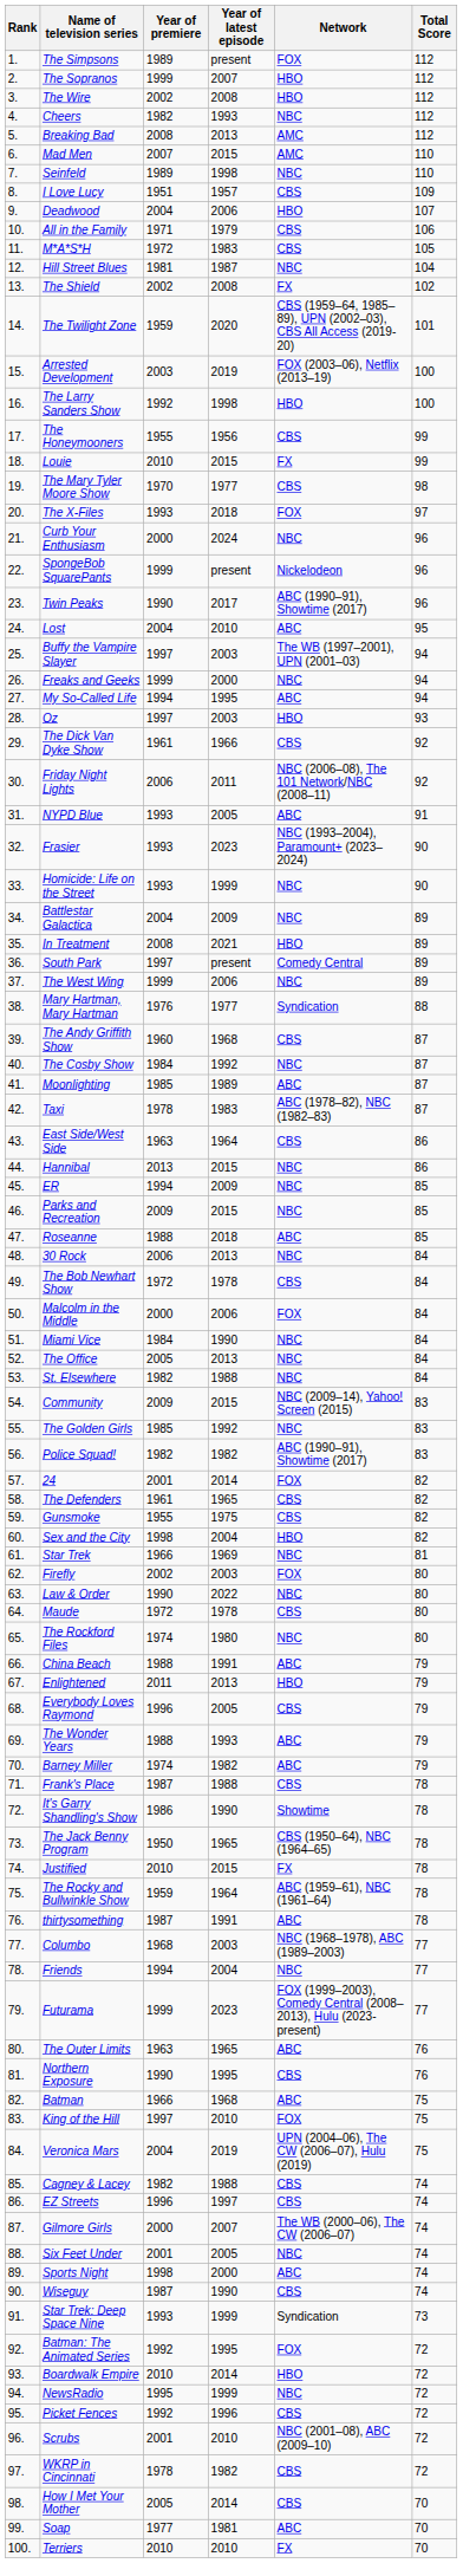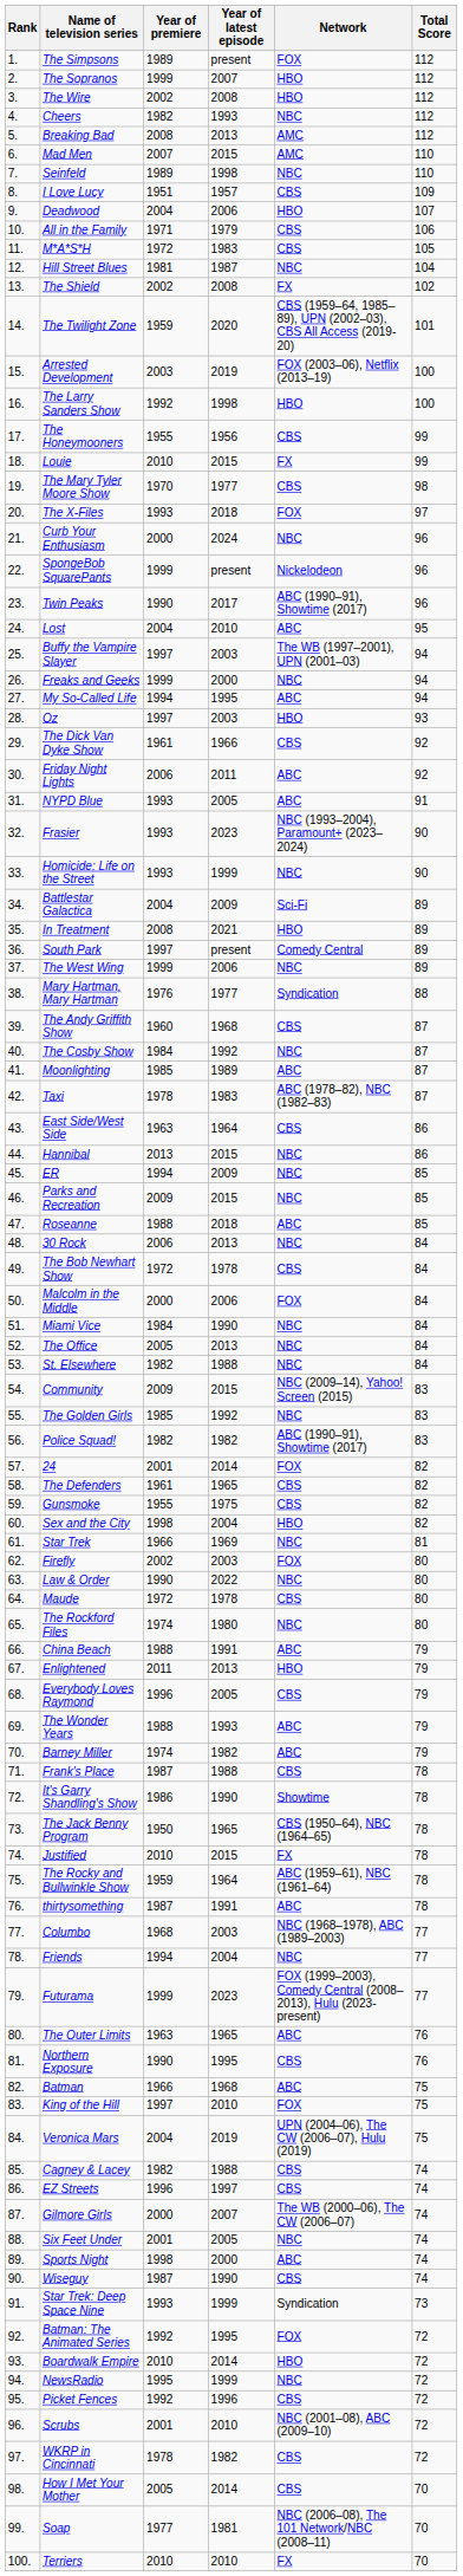 <table class="wikitable sortable">
 <tr>
 <th>Rank</th>
 <th>Name of television series</th>
 <th>Year of premiere</th>
 <th>Year of latest episode</th>
 <th>Network</th>
 <th>Total Score</th>
 </tr>
 <tr>
 <td>1.</td>
 <td><em><a href='#'>The Simpsons</a></em></td>
 <td>1989</td>
 <td>present</td>
 <td><a href='#'>FOX</a></td>
 <td>112</td>
 </tr>
 <tr>
 <td>2.</td>
 <td><em><a href='#'>The Sopranos</a></em></td>
 <td>1999</td>
 <td>2007</td>
 <td><a href='#'>HBO</a></td>
 <td>112</td>
 </tr>
 <tr>
 <td>3.</td>
 <td><em><a href='#'>The Wire</a></em></td>
 <td>2002</td>
 <td>2008</td>
 <td><a href='#'>HBO</a></td>
 <td>112</td>
 </tr>
 <tr>
 <td>4.</td>
 <td><em><a href='#'>Cheers</a></em></td>
 <td>1982</td>
 <td>1993</td>
 <td><a href='#'>NBC</a></td>
 <td>112</td>
 </tr>
 <tr>
 <td>5.</td>
 <td><em><a href='#'>Breaking Bad</a></em></td>
 <td>2008</td>
 <td>2013</td>
 <td><a href='#'>AMC</a></td>
 <td>112</td>
 </tr>
 <tr>
 <td>6.</td>
 <td><em><a href='#'>Mad Men</a></em></td>
 <td>2007</td>
 <td>2015</td>
 <td><a href='#'>AMC</a></td>
 <td>110</td>
 </tr>
 <tr>
 <td>7.</td>
 <td><em><a href='#'>Seinfeld</a></em></td>
 <td>1989</td>
 <td>1998</td>
 <td><a href='#'>NBC</a></td>
 <td>110</td>
 </tr>
 <tr>
 <td>8.</td>
 <td><em><a href='#'>I Love Lucy</a></em></td>
 <td>1951</td>
 <td>1957</td>
 <td><a href='#'>CBS</a></td>
 <td>109</td>
 </tr>
 <tr>
 <td>9.</td>
 <td><em><a href='#'>Deadwood</a></em></td>
 <td>2004</td>
 <td>2006</td>
 <td><a href='#'>HBO</a></td>
 <td>107</td>
 </tr>
 <tr>
 <td>10.</td>
 <td><em><a href='#'>All in the Family</a></em></td>
 <td>1971</td>
 <td>1979</td>
 <td><a href='#'>CBS</a></td>
 <td>106</td>
 </tr>
 <tr>
 <td>11.</td>
 <td><em><a href='#'>M*A*S*H</a></em></td>
 <td>1972</td>
 <td>1983</td>
 <td><a href='#'>CBS</a></td>
 <td>105</td>
 </tr>
 <tr>
 <td>12.</td>
 <td><em><a href='#'>Hill Street Blues</a></em></td>
 <td>1981</td>
 <td>1987</td>
 <td><a href='#'>NBC</a></td>
 <td>104</td>
 </tr>
 <tr>
 <td>13.</td>
 <td><em><a href='#'>The Shield</a></em></td>
 <td>2002</td>
 <td>2008</td>
 <td><a href='#'>FX</a></td>
 <td>102</td>
 </tr>
 <tr>
 <td>14.</td>
 <td><em><a href='#'>The Twilight Zone</a></em></td>
 <td>1959</td>
 <td>2020</td>
 <td><a href='#'>CBS</a> (1959–64, 1985–89), <a href='#'>UPN</a> (2002–03), <a href='#'>CBS All Access</a> (2019-20)</td>
 <td>101</td>
 </tr>
 <tr>
 <td>15.</td>
 <td><em><a href='#'>Arrested Development</a></em></td>
 <td>2003</td>
 <td>2019</td>
 <td><a href='#'>FOX</a> (2003–06), <a href='#'>Netflix</a> (2013–19)</td>
 <td>100</td>
 </tr>
 <tr>
 <td>16.</td>
 <td><em><a href='#'>The Larry Sanders Show</a></em></td>
 <td>1992</td>
 <td>1998</td>
 <td><a href='#'>HBO</a></td>
 <td>100</td>
 </tr>
 <tr>
 <td>17.</td>
 <td><em><a href='#'>The Honeymooners</a></em></td>
 <td>1955</td>
 <td>1956</td>
 <td><a href='#'>CBS</a></td>
 <td>99</td>
 </tr>
 <tr>
 <td>18.</td>
 <td><em><a href='#'>Louie</a></em></td>
 <td>2010</td>
 <td>2015</td>
 <td><a href='#'>FX</a></td>
 <td>99</td>
 </tr>
 <tr>
 <td>19.</td>
 <td><em><a href='#'>The Mary Tyler Moore Show</a></em></td>
 <td>1970</td>
 <td>1977</td>
 <td><a href='#'>CBS</a></td>
 <td>98</td>
 </tr>
 <tr>
 <td>20.</td>
 <td><em><a href='#'>The X-Files</a></em></td>
 <td>1993</td>
 <td>2018</td>
 <td><a href='#'>FOX</a></td>
 <td>97</td>
 </tr>
 <tr>
 <td>21.</td>
 <td><em><a href='#'>Curb Your Enthusiasm</a></em></td>
 <td>2000</td>
 <td>2024</td>
 <td><a href='#'>NBC</a></td>
 <td>96</td>
 </tr>
 <tr>
 <td>22.</td>
 <td><em><a href='#'>SpongeBob SquarePants</a></em></td>
 <td>1999</td>
 <td>present</td>
 <td><a href='#'>Nickelodeon</a></td>
 <td>96</td>
 </tr>
 <tr>
 <td>23.</td>
 <td><em><a href='#'>Twin Peaks</a></em></td>
 <td>1990</td>
 <td>2017</td>
 <td><a href='#'>ABC</a> (1990–91), <a href='#'>Showtime</a> (2017)</td>
 <td>96</td>
 </tr>
 <tr>
 <td>24.</td>
 <td><em><a href='#'>Lost</a></em></td>
 <td>2004</td>
 <td>2010</td>
 <td><a href='#'>ABC</a></td>
 <td>95</td>
 </tr>
 <tr>
 <td>25.</td>
 <td><em><a href='#'>Buffy the Vampire Slayer</a></em></td>
 <td>1997</td>
 <td>2003</td>
 <td><a href='#'>The WB</a> (1997–2001), <a href='#'>UPN</a> (2001–03)</td>
 <td>94</td>
 </tr>
 <tr>
 <td>26.</td>
 <td><em><a href='#'>Freaks and Geeks</a></em></td>
 <td>1999</td>
 <td>2000</td>
 <td><a href='#'>NBC</a></td>
 <td>94</td>
 </tr>
 <tr>
 <td>27.</td>
 <td><em><a href='#'>My So-Called Life</a></em></td>
 <td>1994</td>
 <td>1995</td>
 <td><a href='#'>ABC</a></td>
 <td>94</td>
 </tr>
 <tr>
 <td>28.</td>
 <td><em><a href='#'>Oz</a></em></td>
 <td>1997</td>
 <td>2003</td>
 <td><a href='#'>HBO</a></td>
 <td>93</td>
 </tr>
 <tr>
 <td>29.</td>
 <td><em><a href='#'>The Dick Van Dyke Show</a></em></td>
 <td>1961</td>
 <td>1966</td>
 <td><a href='#'>CBS</a></td>
 <td>92</td>
 </tr>
 <tr>
 <td>30.</td>
 <td><em><a href='#'>Friday Night Lights</a></em></td>
 <td>2006</td>
 <td>2011</td>
-<td><a href='#'>NBC</a> (2006–08), <a href='#'>The 101 Network</a>/<a href='#'>NBC</a> (2008–11)</td>
+<td><a href='#'>ABC</a></td>
 <td>92</td>
 </tr>
 <tr>
 <td>31.</td>
 <td><em><a href='#'>NYPD Blue</a></em></td>
 <td>1993</td>
 <td>2005</td>
 <td><a href='#'>ABC</a></td>
 <td>91</td>
 </tr>
 <tr>
 <td>32.</td>
 <td><em><a href='#'>Frasier</a></em></td>
 <td>1993</td>
 <td>2023</td>
 <td><a href='#'>NBC</a> (1993–2004), <a href='#'>Paramount+</a> (2023–2024)</td>
 <td>90</td>
 </tr>
 <tr>
 <td>33.</td>
 <td><em><a href='#'>Homicide: Life on the Street</a></em></td>
 <td>1993</td>
 <td>1999</td>
 <td><a href='#'>NBC</a></td>
 <td>90</td>
 </tr>
 <tr>
 <td>34.</td>
 <td><em><a href='#'>Battlestar Galactica</a></em></td>
 <td>2004</td>
 <td>2009</td>
-<td><a href='#'>NBC</a></td>
+<td><a href='#'>Sci-Fi</a></td>
 <td>89</td>
 </tr>
 <tr>
 <td>35.</td>
 <td><em><a href='#'>In Treatment</a></em></td>
 <td>2008</td>
 <td>2021</td>
 <td><a href='#'>HBO</a></td>
 <td>89</td>
 </tr>
 <tr>
 <td>36.</td>
 <td><em><a href='#'>South Park</a></em></td>
 <td>1997</td>
 <td>present</td>
 <td><a href='#'>Comedy Central</a></td>
 <td>89</td>
 </tr>
 <tr>
 <td>37.</td>
 <td><em><a href='#'>The West Wing</a></em></td>
 <td>1999</td>
 <td>2006</td>
 <td><a href='#'>NBC</a></td>
 <td>89</td>
 </tr>
 <tr>
 <td>38.</td>
 <td><em><a href='#'>Mary Hartman, Mary Hartman</a></em></td>
 <td>1976</td>
 <td>1977</td>
 <td><a href='#'>Syndication</a></td>
 <td>88</td>
 </tr>
 <tr>
 <td>39.</td>
 <td><em><a href='#'>The Andy Griffith Show</a></em></td>
 <td>1960</td>
 <td>1968</td>
 <td><a href='#'>CBS</a></td>
 <td>87</td>
 </tr>
 <tr>
 <td>40.</td>
 <td><em><a href='#'>The Cosby Show</a></em></td>
 <td>1984</td>
 <td>1992</td>
 <td><a href='#'>NBC</a></td>
 <td>87</td>
 </tr>
 <tr>
 <td>41.</td>
 <td><em><a href='#'>Moonlighting</a></em></td>
 <td>1985</td>
 <td>1989</td>
 <td><a href='#'>ABC</a></td>
 <td>87</td>
 </tr>
 <tr>
 <td>42.</td>
 <td><em><a href='#'>Taxi</a></em></td>
 <td>1978</td>
 <td>1983</td>
 <td><a href='#'>ABC</a> (1978–82), <a href='#'>NBC</a> (1982–83)</td>
 <td>87</td>
 </tr>
 <tr>
 <td>43.</td>
 <td><em><a href='#'>East Side/West Side</a></em></td>
 <td>1963</td>
 <td>1964</td>
 <td><a href='#'>CBS</a></td>
 <td>86</td>
 </tr>
 <tr>
 <td>44.</td>
 <td><em><a href='#'>Hannibal</a></em></td>
 <td>2013</td>
 <td>2015</td>
 <td><a href='#'>NBC</a></td>
 <td>86</td>
 </tr>
 <tr>
 <td>45.</td>
 <td><em><a href='#'>ER</a></em></td>
 <td>1994</td>
 <td>2009</td>
 <td><a href='#'>NBC</a></td>
 <td>85</td>
 </tr>
 <tr>
 <td>46.</td>
 <td><em><a href='#'>Parks and Recreation</a></em></td>
 <td>2009</td>
 <td>2015</td>
 <td><a href='#'>NBC</a></td>
 <td>85</td>
 </tr>
 <tr>
 <td>47.</td>
 <td><em><a href='#'>Roseanne</a></em></td>
 <td>1988</td>
 <td>2018</td>
 <td><a href='#'>ABC</a></td>
 <td>85</td>
 </tr>
 <tr>
 <td>48.</td>
 <td><em><a href='#'>30 Rock</a></em></td>
 <td>2006</td>
 <td>2013</td>
 <td><a href='#'>NBC</a></td>
 <td>84</td>
 </tr>
 <tr>
 <td>49.</td>
 <td><em><a href='#'>The Bob Newhart Show</a></em></td>
 <td>1972</td>
 <td>1978</td>
 <td><a href='#'>CBS</a></td>
 <td>84</td>
 </tr>
 <tr>
 <td>50.</td>
 <td><em><a href='#'>Malcolm in the Middle</a></em></td>
 <td>2000</td>
 <td>2006</td>
 <td><a href='#'>FOX</a></td>
 <td>84</td>
 </tr>
 <tr>
 <td>51.</td>
 <td><em><a href='#'>Miami Vice</a></em></td>
 <td>1984</td>
 <td>1990</td>
 <td><a href='#'>NBC</a></td>
 <td>84</td>
 </tr>
 <tr>
 <td>52.</td>
 <td><em><a href='#'>The Office</a></em></td>
 <td>2005</td>
 <td>2013</td>
 <td><a href='#'>NBC</a></td>
 <td>84</td>
 </tr>
 <tr>
 <td>53.</td>
 <td><em><a href='#'>St. Elsewhere</a></em></td>
 <td>1982</td>
 <td>1988</td>
 <td><a href='#'>NBC</a></td>
 <td>84</td>
 </tr>
 <tr>
 <td>54.</td>
 <td><em><a href='#'>Community</a></em></td>
 <td>2009</td>
 <td>2015</td>
 <td><a href='#'>NBC</a> (2009–14), <a href='#'>Yahoo! Screen</a> (2015)</td>
 <td>83</td>
 </tr>
 <tr>
 <td>55.</td>
 <td><em><a href='#'>The Golden Girls</a></em></td>
 <td>1985</td>
 <td>1992</td>
 <td><a href='#'>NBC</a></td>
 <td>83</td>
 </tr>
 <tr>
 <td>56.</td>
 <td><em><a href='#'>Police Squad!</a></em></td>
 <td>1982</td>
 <td>1982</td>
 <td><a href='#'>ABC</a> (1990–91), <a href='#'>Showtime</a> (2017)</td>
 <td>83</td>
 </tr>
 <tr>
 <td>57.</td>
 <td><em><a href='#'>24</a></em></td>
 <td>2001</td>
 <td>2014</td>
 <td><a href='#'>FOX</a></td>
 <td>82</td>
 </tr>
 <tr>
 <td>58.</td>
 <td><em><a href='#'>The Defenders</a></em></td>
 <td>1961</td>
 <td>1965</td>
 <td><a href='#'>CBS</a></td>
 <td>82</td>
 </tr>
 <tr>
 <td>59.</td>
 <td><em><a href='#'>Gunsmoke</a></em></td>
 <td>1955</td>
 <td>1975</td>
 <td><a href='#'>CBS</a></td>
 <td>82</td>
 </tr>
 <tr>
 <td>60.</td>
 <td><em><a href='#'>Sex and the City</a></em></td>
 <td>1998</td>
 <td>2004</td>
 <td><a href='#'>HBO</a></td>
 <td>82</td>
 </tr>
 <tr>
 <td>61.</td>
 <td><em><a href='#'>Star Trek</a></em></td>
 <td>1966</td>
 <td>1969</td>
 <td><a href='#'>NBC</a></td>
 <td>81</td>
 </tr>
 <tr>
 <td>62.</td>
 <td><em><a href='#'>Firefly</a></em></td>
 <td>2002</td>
 <td>2003</td>
 <td><a href='#'>FOX</a></td>
 <td>80</td>
 </tr>
 <tr>
 <td>63.</td>
 <td><em><a href='#'>Law & Order</a></em></td>
 <td>1990</td>
 <td>2022</td>
 <td><a href='#'>NBC</a></td>
 <td>80</td>
 </tr>
 <tr>
 <td>64.</td>
 <td><em><a href='#'>Maude</a></em></td>
 <td>1972</td>
 <td>1978</td>
 <td><a href='#'>CBS</a></td>
 <td>80</td>
 </tr>
 <tr>
 <td>65.</td>
 <td><em><a href='#'>The Rockford Files</a></em></td>
 <td>1974</td>
 <td>1980</td>
 <td><a href='#'>NBC</a></td>
 <td>80</td>
 </tr>
 <tr>
 <td>66.</td>
 <td><em><a href='#'>China Beach</a></em></td>
 <td>1988</td>
 <td>1991</td>
 <td><a href='#'>ABC</a></td>
 <td>79</td>
 </tr>
 <tr>
 <td>67.</td>
 <td><em><a href='#'>Enlightened</a></em></td>
 <td>2011</td>
 <td>2013</td>
 <td><a href='#'>HBO</a></td>
 <td>79</td>
 </tr>
 <tr>
 <td>68.</td>
 <td><em><a href='#'>Everybody Loves Raymond</a></em></td>
 <td>1996</td>
 <td>2005</td>
 <td><a href='#'>CBS</a></td>
 <td>79</td>
 </tr>
 <tr>
 <td>69.</td>
 <td><em><a href='#'>The Wonder Years</a></em></td>
 <td>1988</td>
 <td>1993</td>
 <td><a href='#'>ABC</a></td>
 <td>79</td>
 </tr>
 <tr>
 <td>70.</td>
 <td><em><a href='#'>Barney Miller</a></em></td>
 <td>1974</td>
 <td>1982</td>
 <td><a href='#'>ABC</a></td>
 <td>79</td>
 </tr>
 <tr>
 <td>71.</td>
 <td><em><a href='#'>Frank's Place</a></em></td>
 <td>1987</td>
 <td>1988</td>
 <td><a href='#'>CBS</a></td>
 <td>78</td>
 </tr>
 <tr>
 <td>72.</td>
 <td><em><a href='#'>It's Garry Shandling's Show</a></em></td>
 <td>1986</td>
 <td>1990</td>
 <td><a href='#'>Showtime</a></td>
 <td>78</td>
 </tr>
 <tr>
 <td>73.</td>
 <td><em><a href='#'>The Jack Benny Program</a></em></td>
 <td>1950</td>
 <td>1965</td>
 <td><a href='#'>CBS</a> (1950–64), <a href='#'>NBC</a> (1964–65)</td>
 <td>78</td>
 </tr>
 <tr>
 <td>74.</td>
 <td><em><a href='#'>Justified</a></em></td>
 <td>2010</td>
 <td>2015</td>
 <td><a href='#'>FX</a></td>
 <td>78</td>
 </tr>
 <tr>
 <td>75.</td>
 <td><em><a href='#'>The Rocky and Bullwinkle Show</a></em></td>
 <td>1959</td>
 <td>1964</td>
 <td><a href='#'>ABC</a> (1959–61), <a href='#'>NBC</a> (1961–64)</td>
 <td>78</td>
 </tr>
 <tr>
 <td>76.</td>
 <td><em><a href='#'>thirtysomething</a></em></td>
 <td>1987</td>
 <td>1991</td>
 <td><a href='#'>ABC</a></td>
 <td>78</td>
 </tr>
 <tr>
 <td>77.</td>
 <td><em><a href='#'>Columbo</a></em></td>
 <td>1968</td>
 <td>2003</td>
 <td><a href='#'>NBC</a> (1968–1978), <a href='#'>ABC</a> (1989–2003)</td>
 <td>77</td>
 </tr>
 <tr>
 <td>78.</td>
 <td><em><a href='#'>Friends</a></em></td>
 <td>1994</td>
 <td>2004</td>
 <td><a href='#'>NBC</a></td>
 <td>77</td>
 </tr>
 <tr>
 <td>79.</td>
 <td><em><a href='#'>Futurama</a></em></td>
 <td>1999</td>
 <td>2023</td>
 <td><a href='#'>FOX</a> (1999–2003), <a href='#'>Comedy Central</a> (2008–2013), <a href='#'>Hulu</a> (2023-present)</td>
 <td>77</td>
 </tr>
 <tr>
 <td>80.</td>
 <td><em><a href='#'>The Outer Limits</a></em></td>
 <td>1963</td>
 <td>1965</td>
 <td><a href='#'>ABC</a></td>
 <td>76</td>
 </tr>
 <tr>
 <td>81.</td>
 <td><em><a href='#'>Northern Exposure</a></em></td>
 <td>1990</td>
 <td>1995</td>
 <td><a href='#'>CBS</a></td>
 <td>76</td>
 </tr>
 <tr>
 <td>82.</td>
 <td><em><a href='#'>Batman</a></em></td>
 <td>1966</td>
 <td>1968</td>
 <td><a href='#'>ABC</a></td>
 <td>75</td>
 </tr>
 <tr>
 <td>83.</td>
 <td><em><a href='#'>King of the Hill</a></em></td>
 <td>1997</td>
 <td>2010</td>
 <td><a href='#'>FOX</a></td>
 <td>75</td>
 </tr>
 <tr>
 <td>84.</td>
 <td><em><a href='#'>Veronica Mars</a></em></td>
 <td>2004</td>
 <td>2019</td>
 <td><a href='#'>UPN</a> (2004–06), <a href='#'>The CW</a> (2006–07), <a href='#'>Hulu</a> (2019)</td>
 <td>75</td>
 </tr>
 <tr>
 <td>85.</td>
 <td><em><a href='#'>Cagney & Lacey</a></em></td>
 <td>1982</td>
 <td>1988</td>
 <td><a href='#'>CBS</a></td>
 <td>74</td>
 </tr>
 <tr>
 <td>86.</td>
 <td><em><a href='#'>EZ Streets</a></em></td>
 <td>1996</td>
 <td>1997</td>
 <td><a href='#'>CBS</a></td>
 <td>74</td>
 </tr>
 <tr>
 <td>87.</td>
 <td><em><a href='#'>Gilmore Girls</a></em></td>
 <td>2000</td>
 <td>2007</td>
 <td><a href='#'>The WB</a> (2000–06), <a href='#'>The CW</a> (2006–07)</td>
 <td>74</td>
 </tr>
 <tr>
 <td>88.</td>
 <td><em><a href='#'>Six Feet Under</a></em></td>
 <td>2001</td>
 <td>2005</td>
 <td><a href='#'>NBC</a></td>
 <td>74</td>
 </tr>
 <tr>
 <td>89.</td>
 <td><em><a href='#'>Sports Night</a></em></td>
 <td>1998</td>
 <td>2000</td>
 <td><a href='#'>ABC</a></td>
 <td>74</td>
 </tr>
 <tr>
 <td>90.</td>
 <td><em><a href='#'>Wiseguy</a></em></td>
 <td>1987</td>
 <td>1990</td>
 <td><a href='#'>CBS</a></td>
 <td>74</td>
 </tr>
 <tr>
 <td>91.</td>
 <td><em><a href='#'>Star Trek: Deep Space Nine</a></em></td>
 <td>1993</td>
 <td>1999</td>
 <td>Syndication</td>
 <td>73</td>
 </tr>
 <tr>
 <td>92.</td>
 <td><em><a href='#'>Batman: The Animated Series</a></em></td>
 <td>1992</td>
 <td>1995</td>
 <td><a href='#'>FOX</a></td>
 <td>72</td>
 </tr>
 <tr>
 <td>93.</td>
 <td><em><a href='#'>Boardwalk Empire</a></em></td>
 <td>2010</td>
 <td>2014</td>
 <td><a href='#'>HBO</a></td>
 <td>72</td>
 </tr>
 <tr>
 <td>94.</td>
 <td><em><a href='#'>NewsRadio</a></em></td>
 <td>1995</td>
 <td>1999</td>
 <td><a href='#'>NBC</a></td>
 <td>72</td>
 </tr>
 <tr>
 <td>95.</td>
 <td><em><a href='#'>Picket Fences</a></em></td>
 <td>1992</td>
 <td>1996</td>
 <td><a href='#'>CBS</a></td>
 <td>72</td>
 </tr>
 <tr>
 <td>96.</td>
 <td><em><a href='#'>Scrubs</a></em></td>
 <td>2001</td>
 <td>2010</td>
 <td><a href='#'>NBC</a> (2001–08), <a href='#'>ABC</a> (2009–10)</td>
 <td>72</td>
 </tr>
 <tr>
 <td>97.</td>
 <td><em><a href='#'>WKRP in Cincinnati</a></em></td>
 <td>1978</td>
 <td>1982</td>
 <td><a href='#'>CBS</a></td>
 <td>72</td>
 </tr>
 <tr>
 <td>98.</td>
 <td><em><a href='#'>How I Met Your Mother</a></em></td>
 <td>2005</td>
 <td>2014</td>
 <td><a href='#'>CBS</a></td>
 <td>70</td>
 </tr>
 <tr>
 <td>99.</td>
 <td><em><a href='#'>Soap</a></em></td>
 <td>1977</td>
 <td>1981</td>
-<td><a href='#'>ABC</a></td>
+<td><a href='#'>NBC</a> (2006–08), <a href='#'>The 101 Network</a>/<a href='#'>NBC</a> (2008–11)</td>
 <td>70</td>
 </tr>
 <tr>
 <td>100.</td>
 <td><em><a href='#'>Terriers</a></em></td>
 <td>2010</td>
 <td>2010</td>
 <td><a href='#'>FX</a></td>
 <td>70</td>
 </tr>
 </table>
